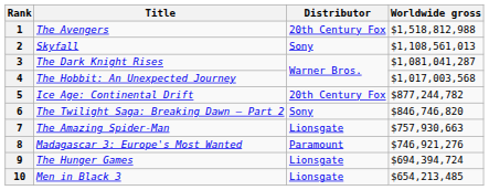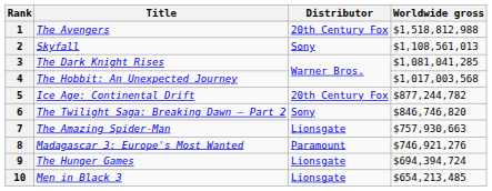 <table class="wikitable sortable" style="margin:auto; margin:auto;">
 <tr>
 <th>Rank</th>
 <th>Title</th>
 <th>Distributor</th>
 <th>Worldwide gross</th>
 </tr>
 <tr>
 <th style="text-align:center;">1</th>
 <td><em><a href='#'>The Avengers</a></em></td>
 <td><a href='#'>20th Century Fox</a></td>
 <td>$1,518,812,988</td>
 </tr>
 <tr>
 <th style="text-align:center;">2</th>
 <td><em><a href='#'>Skyfall</a></em></td>
 <td><a href='#'>Sony</a></td>
 <td>$1,108,561,013</td>
 </tr>
 <tr>
 <th style="text-align:center;">3</th>
 <td><em><a href='#'>The Dark Knight Rises</a></em></td>
 <td rowspan="2"><a href='#'>Warner Bros.</a></td>
-<td>$1,081,041,287</td>
+<td>$1,081,041,285</td>
 </tr>
 <tr>
 <th style="text-align:center;">4</th>
 <td><em><a href='#'>The Hobbit: An Unexpected Journey</a></em></td>
 <td>$1,017,003,568</td>
 </tr>
 <tr>
 <th style="text-align:center;">5</th>
 <td><em><a href='#'>Ice Age: Continental Drift</a></em></td>
 <td><a href='#'>20th Century Fox</a></td>
 <td>$877,244,782</td>
 </tr>
 <tr>
 <th style="text-align:center;">6</th>
 <td><em><a href='#'>The Twilight Saga: Breaking Dawn – Part 2</a></em></td>
 <td><a href='#'>Sony</a></td>
 <td>$846,746,820</td>
 </tr>
 <tr>
 <th style="text-align:center;">7</th>
 <td><em><a href='#'>The Amazing Spider-Man</a></em></td>
 <td><a href='#'>Lionsgate</a></td>
 <td>$757,930,663</td>
 </tr>
 <tr>
 <th style="text-align:center;">8</th>
 <td><em><a href='#'>Madagascar 3: Europe's Most Wanted</a></em></td>
 <td><a href='#'>Paramount</a></td>
 <td>$746,921,276</td>
 </tr>
 <tr>
 <th style="text-align:center;">9</th>
 <td><em><a href='#'>The Hunger Games</a></em></td>
 <td><a href='#'>Lionsgate</a></td>
 <td>$694,394,724</td>
 </tr>
 <tr>
 <th style="text-align:center;">10</th>
 <td><em><a href='#'>Men in Black 3</a></em></td>
 <td><a href='#'>Lionsgate</a></td>
 <td>$654,213,485</td>
 </tr>
 </table>
